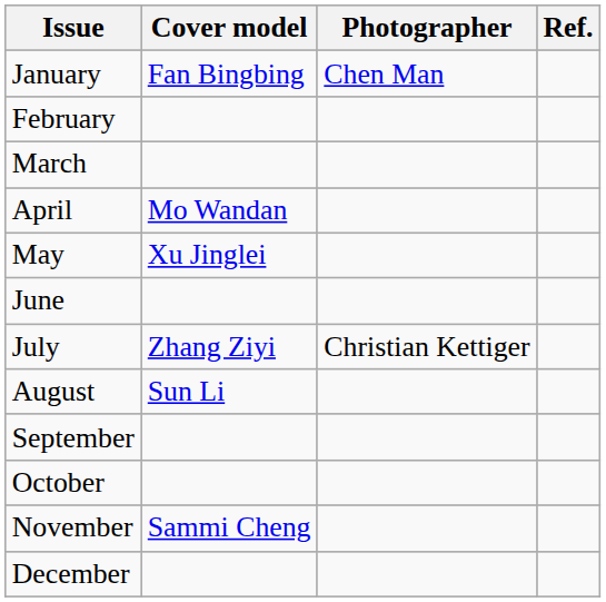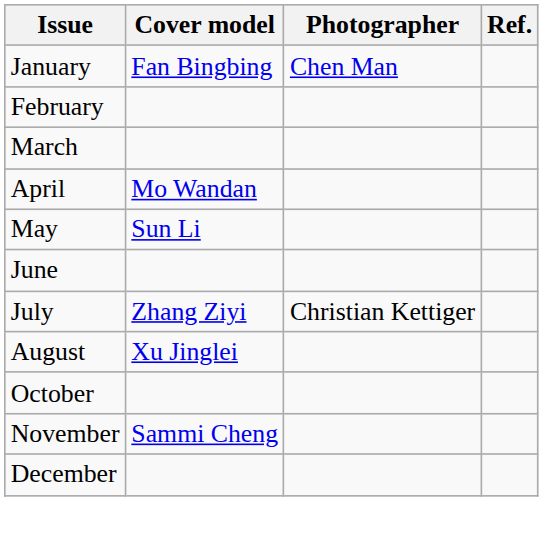 <table class="sortable wikitable">
 <tr>
 <th>Issue</th>
 <th>Cover model</th>
 <th>Photographer</th>
 <th>Ref.</th>
 </tr>
 <tr>
 <td>January</td>
 <td><a href='#'>Fan Bingbing</a></td>
 <td><a href='#'>Chen Man</a></td>
 <td></td>
 </tr>
 <tr>
 <td>February</td>
 <td></td>
 <td></td>
 <td></td>
 </tr>
 <tr>
 <td>March</td>
 <td></td>
 <td></td>
 <td></td>
 </tr>
 <tr>
 <td>April</td>
 <td><a href='#'>Mo Wandan</a></td>
 <td></td>
 <td></td>
 </tr>
 <tr>
 <td>May</td>
-<td><a href='#'>Xu Jinglei</a></td>
+<td><a href='#'>Sun Li</a></td>
 <td></td>
 <td></td>
 </tr>
 <tr>
 <td>June</td>
 <td></td>
 <td></td>
 <td></td>
 </tr>
 <tr>
 <td>July</td>
 <td><a href='#'>Zhang Ziyi</a></td>
 <td>Christian Kettiger</td>
 <td></td>
 </tr>
 <tr>
 <td>August</td>
-<td><a href='#'>Sun Li</a></td>
-<td></td>
-<td></td>
-</tr>
-<tr>
-<td>September</td>
-<td></td>
+<td><a href='#'>Xu Jinglei</a></td>
 <td></td>
 <td></td>
 </tr>
 <tr>
 <td>October</td>
 <td></td>
 <td></td>
 <td></td>
 </tr>
 <tr>
 <td>November</td>
 <td><a href='#'>Sammi Cheng</a></td>
 <td></td>
 <td></td>
 </tr>
 <tr>
 <td>December</td>
 <td></td>
 <td></td>
 <td></td>
 </tr>
 </table>
